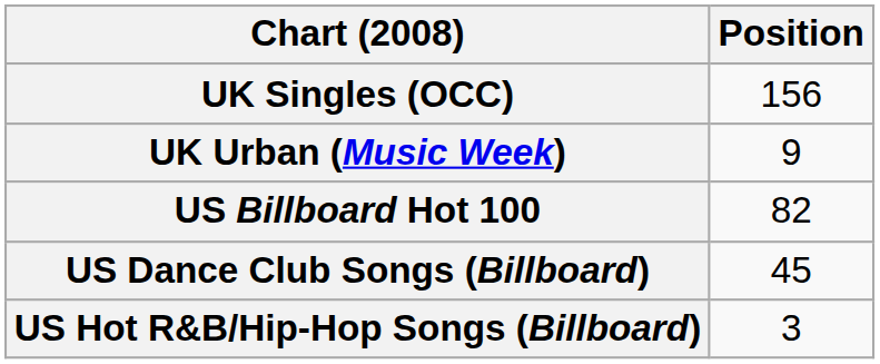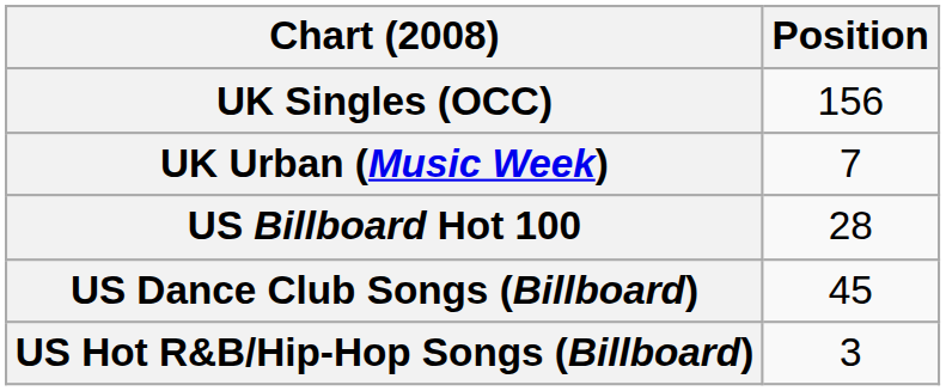 <table class="wikitable sortable plainrowheaders" style="text-align:center">
 <tr>
 <th scope="col">Chart (2008)</th>
 <th scope="col">Position</th>
 </tr>
 <tr>
 <th scope="row">UK Singles (OCC)</th>
 <td>156</td>
 </tr>
 <tr>
 <th scope="row">UK Urban (<em><a href='#'>Music Week</a></em>)</th>
-<td>9</td>
+<td>7</td>
 </tr>
 <tr>
 <th scope="row">US <em>Billboard</em> Hot 100</th>
-<td>82</td>
+<td>28</td>
 </tr>
 <tr>
 <th scope="row">US Dance Club Songs (<em>Billboard</em>)</th>
 <td>45</td>
 </tr>
 <tr>
 <th scope="row">US Hot R&B/Hip-Hop Songs (<em>Billboard</em>)</th>
 <td>3</td>
 </tr>
 </table>
